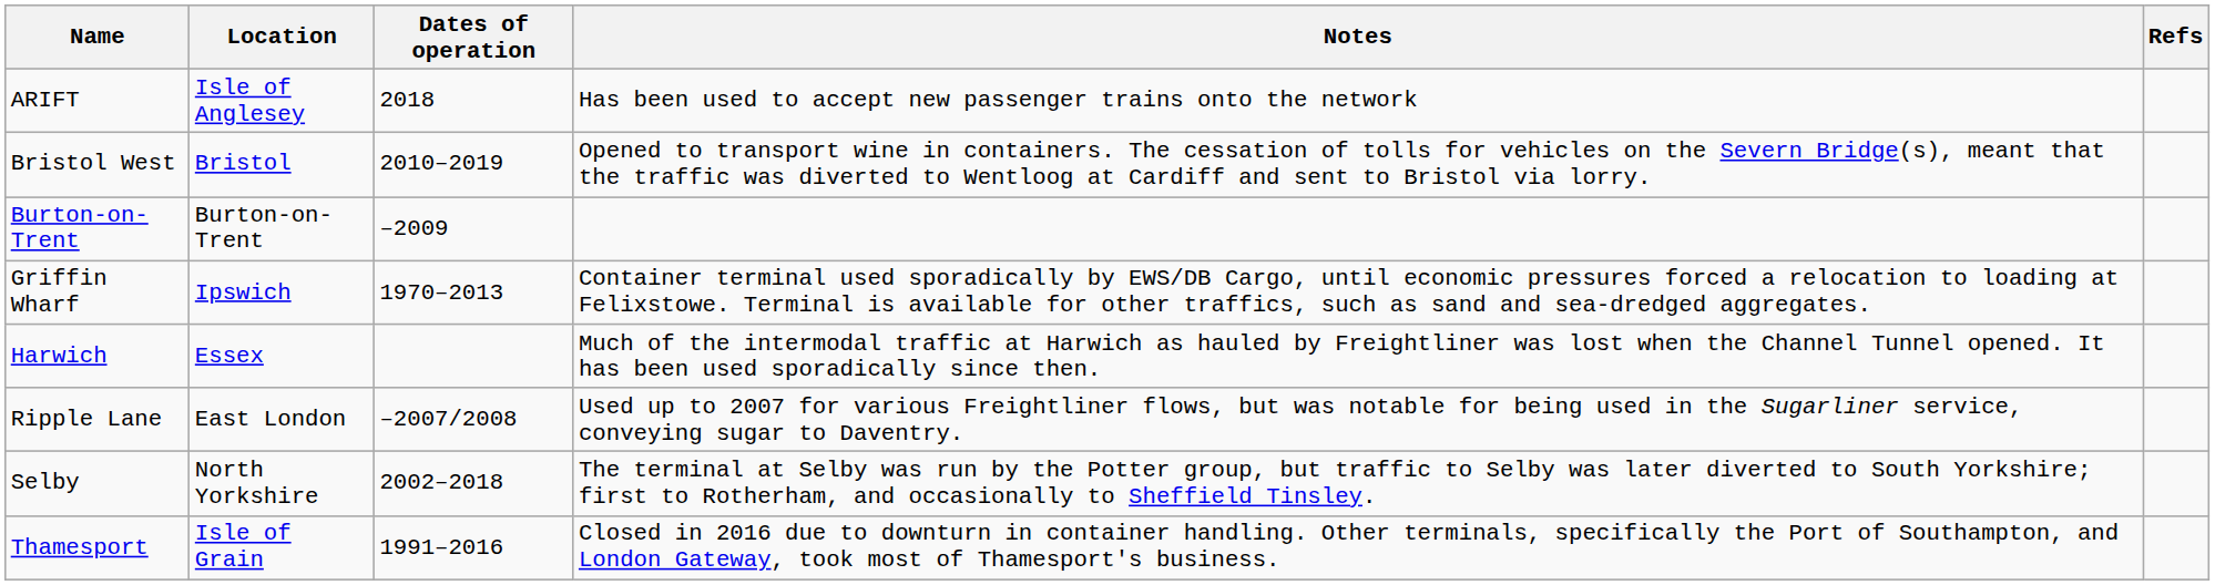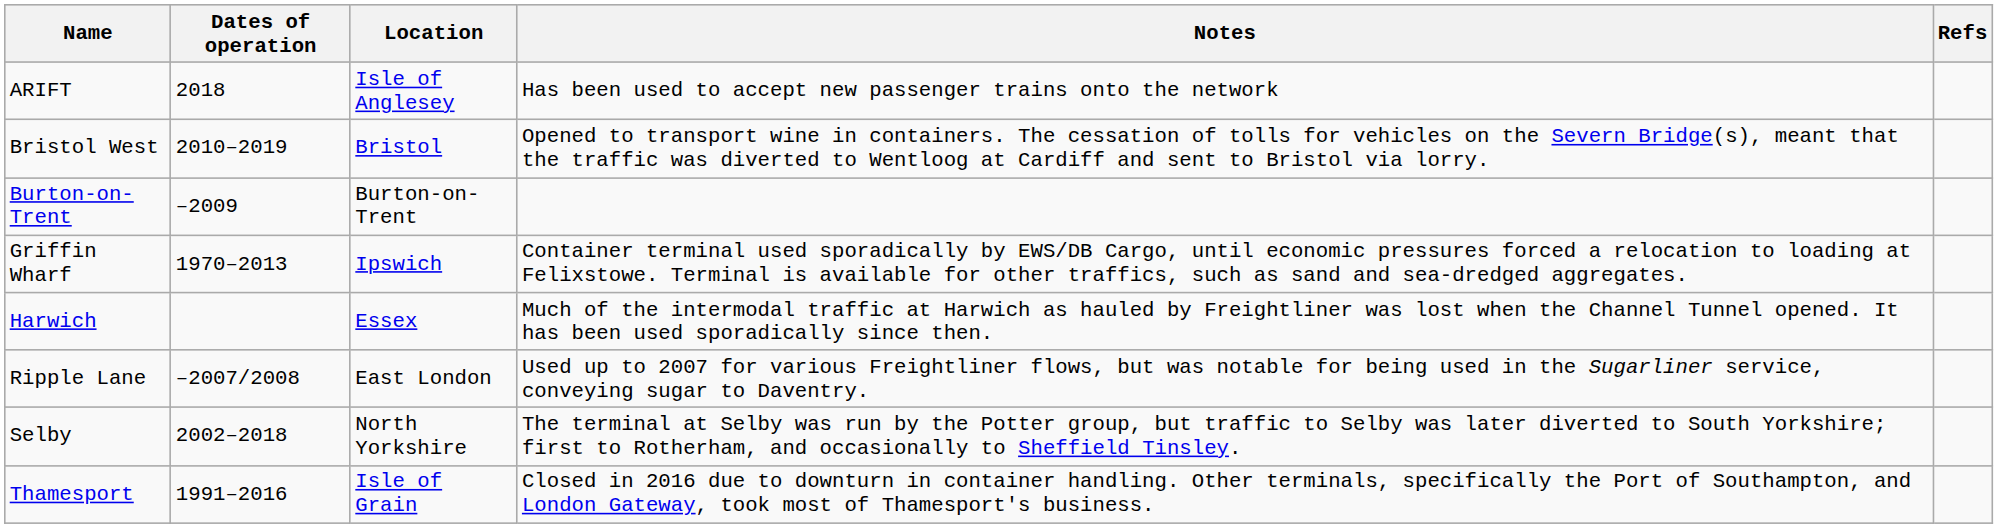 <table class="wikitable">
 <tr>
 <th>Name</th>
+<th>Dates of operation</th>
 <th>Location</th>
-<th>Dates of operation</th>
 <th>Notes</th>
 <th>Refs</th>
 </tr>
 <tr>
 <td>ARIFT</td>
+<td>2018</td>
 <td><a href='#'>Isle of Anglesey</a></td>
-<td>2018</td>
 <td>Has been used to accept new passenger trains onto the network</td>
 <td></td>
 </tr>
 <tr>
 <td>Bristol West</td>
+<td>2010–2019</td>
 <td><a href='#'>Bristol</a></td>
-<td>2010–2019</td>
 <td>Opened to transport wine in containers. The cessation of tolls for vehicles on the <a href='#'>Severn Bridge</a>(s), meant that the traffic was diverted to Wentloog at Cardiff and sent to Bristol via lorry.</td>
 <td></td>
 </tr>
 <tr>
 <td><a href='#'>Burton-on-Trent</a></td>
+<td>–2009</td>
 <td>Burton-on-Trent</td>
-<td>–2009</td>
 <td></td>
 <td></td>
 </tr>
 <tr>
 <td>Griffin Wharf</td>
+<td>1970–2013</td>
 <td><a href='#'>Ipswich</a></td>
-<td>1970–2013</td>
 <td>Container terminal used sporadically by EWS/DB Cargo, until economic pressures forced a relocation to loading at Felixstowe. Terminal is available for other traffics, such as sand and sea-dredged aggregates.</td>
 <td></td>
 </tr>
 <tr>
 <td><a href='#'>Harwich</a></td>
+<td></td>
 <td><a href='#'>Essex</a></td>
-<td></td>
 <td>Much of the intermodal traffic at Harwich as hauled by Freightliner was lost when the Channel Tunnel opened. It has been used sporadically since then.</td>
 <td></td>
 </tr>
 <tr>
 <td>Ripple Lane</td>
+<td>–2007/2008</td>
 <td>East London</td>
-<td>–2007/2008</td>
 <td>Used up to 2007 for various Freightliner flows, but was notable for being used in the <em>Sugarliner</em> service, conveying sugar to Daventry.</td>
 <td></td>
 </tr>
 <tr>
 <td>Selby</td>
+<td>2002–2018</td>
 <td>North Yorkshire</td>
-<td>2002–2018</td>
 <td>The terminal at Selby was run by the Potter group, but traffic to Selby was later diverted to South Yorkshire; first to Rotherham, and occasionally to <a href='#'>Sheffield Tinsley</a>.</td>
 <td></td>
 </tr>
 <tr>
 <td><a href='#'>Thamesport</a></td>
+<td>1991–2016</td>
 <td><a href='#'>Isle of Grain</a></td>
-<td>1991–2016</td>
 <td>Closed in 2016 due to downturn in container handling. Other terminals, specifically the Port of Southampton, and <a href='#'>London Gateway</a>, took most of Thamesport's business.</td>
 <td></td>
 </tr>
 </table>
